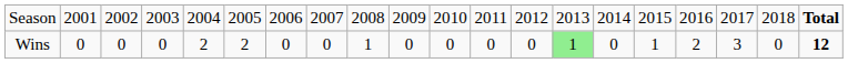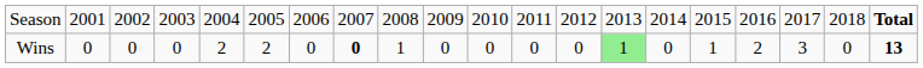 <table class="wikitable sortable">
 <tr>
 <td>Season</td>
 <td>2001</td>
 <td>2002</td>
 <td>2003</td>
 <td>2004</td>
 <td>2005</td>
 <td>2006</td>
 <td>2007</td>
 <td>2008</td>
 <td>2009</td>
 <td>2010</td>
 <td>2011</td>
 <td>2012</td>
 <td>2013</td>
 <td>2014</td>
 <td>2015</td>
 <td>2016</td>
 <td>2017</td>
 <td>2018</td>
 <td><strong>Total</strong></td>
 </tr>
 <tr align=center>
 <td>Wins</td>
 <td>0</td>
 <td>0</td>
 <td>0</td>
 <td>2</td>
 <td>2</td>
 <td>0</td>
-<td>0</td>
+<td><strong>0</strong></td>
 <td>1</td>
 <td>0</td>
 <td>0</td>
 <td>0</td>
 <td>0</td>
 <td style="background: lightgreen;">1</td>
 <td>0</td>
 <td>1</td>
 <td>2</td>
 <td>3</td>
 <td>0</td>
-<td><strong>12</strong></td>
+<td><strong>13</strong></td>
 </tr>
 </table>
